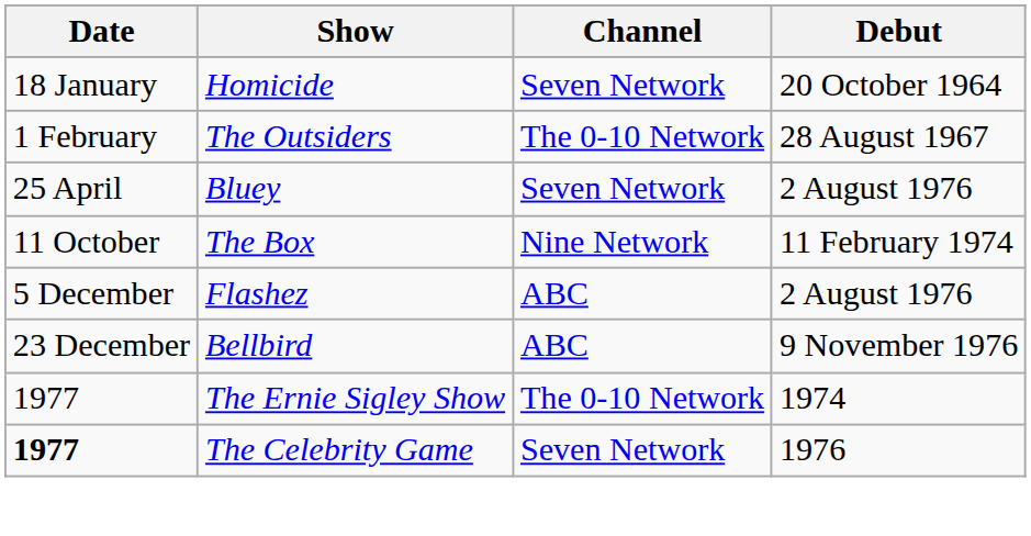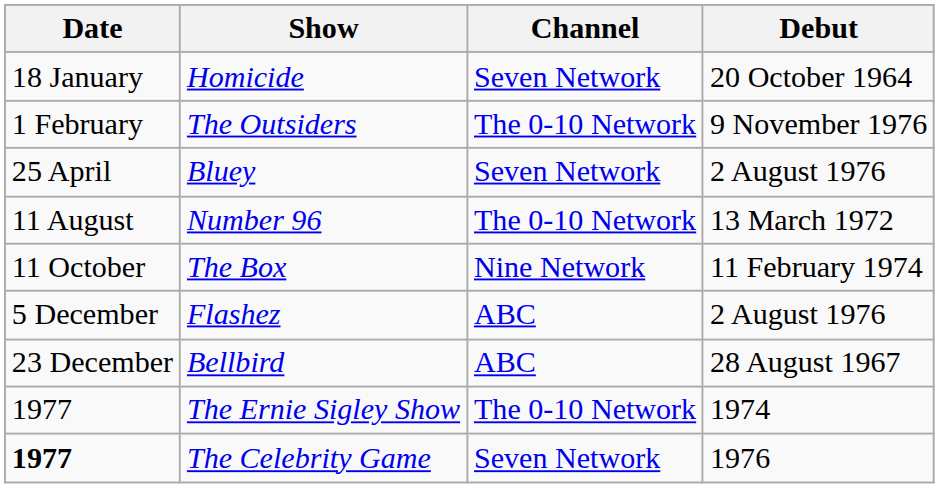 <table class="wikitable">
 <tr>
 <th>Date</th>
 <th>Show</th>
 <th>Channel</th>
 <th>Debut</th>
 </tr>
 <tr>
 <td>18 January</td>
 <td><em><a href='#'>Homicide</a></em></td>
 <td><a href='#'>Seven Network</a></td>
 <td>20 October 1964</td>
 </tr>
 <tr>
 <td>1 February</td>
 <td><em><a href='#'>The Outsiders</a></em></td>
 <td><a href='#'>The 0-10 Network</a></td>
-<td>28 August 1967</td>
+<td>9 November 1976</td>
 </tr>
 <tr>
 <td>25 April</td>
 <td><em><a href='#'>Bluey</a></em></td>
 <td><a href='#'>Seven Network</a></td>
 <td>2 August 1976</td>
+</tr>
+<tr>
+<td>11 August</td>
+<td><em><a href='#'>Number 96</a></em></td>
+<td><a href='#'>The 0-10 Network</a></td>
+<td>13 March 1972</td>
 </tr>
 <tr>
 <td>11 October</td>
 <td><em><a href='#'>The Box</a></em></td>
 <td><a href='#'>Nine Network</a></td>
 <td>11 February 1974</td>
 </tr>
 <tr>
 <td>5 December</td>
 <td><em><a href='#'>Flashez</a></em></td>
 <td><a href='#'>ABC</a></td>
 <td>2 August 1976</td>
 </tr>
 <tr>
 <td>23 December</td>
 <td><em><a href='#'>Bellbird</a></em></td>
 <td><a href='#'>ABC</a></td>
-<td>9 November 1976</td>
+<td>28 August 1967</td>
 </tr>
 <tr>
 <td>1977</td>
 <td><em><a href='#'>The Ernie Sigley Show</a></em></td>
 <td><a href='#'>The 0-10 Network</a></td>
 <td>1974</td>
 </tr>
 <tr>
 <td><strong>1977</strong></td>
 <td><em><a href='#'>The Celebrity Game</a></em></td>
 <td><a href='#'>Seven Network</a></td>
 <td>1976</td>
 </tr>
 </table>
